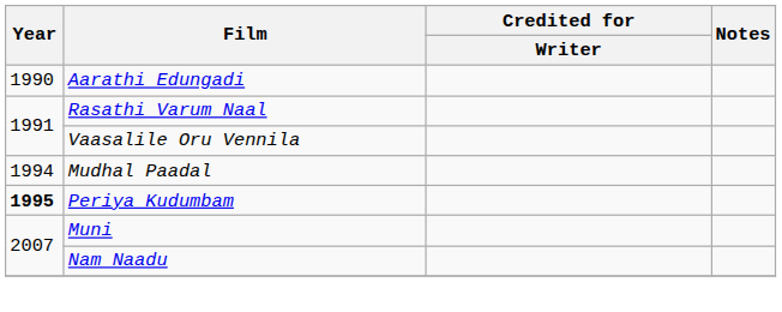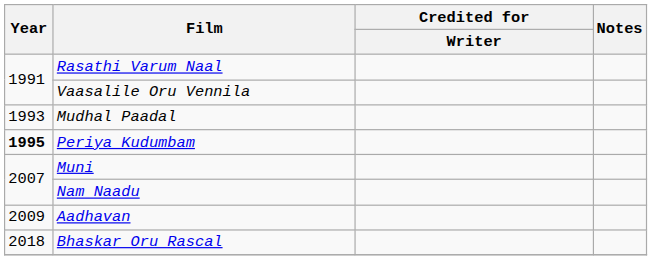 <table class="wikitable sortable">
 <tr>
 <th rowspan="2" style="width:35px;">Year</th>
 <th rowspan="2" style="width:250px;">Film</th>
 <th colspan="1" style="width:195px;">Credited for</th>
 <th rowspan="2" style="text-align:center;" class="unsortable">Notes</th>
 </tr>
 <tr>
 <th style="width:65px;">Writer</th>
-</tr>
-<tr>
-<td>1990</td>
-<td><em><a href='#'>Aarathi Edungadi</a></em></td>
-<td></td>
-<td></td>
 </tr>
 <tr>
 <td rowspan="2">1991</td>
 <td><em><a href='#'>Rasathi Varum Naal</a></em></td>
 <td></td>
 <td></td>
 </tr>
 <tr>
 <td><em>Vaasalile Oru Vennila</em></td>
 <td></td>
 <td></td>
 </tr>
 <tr>
-<td>1994</td>
+<td>1993</td>
 <td><em>Mudhal Paadal</em></td>
 <td></td>
 <td></td>
 </tr>
 <tr>
 <td><strong>1995</strong></td>
 <td><em><a href='#'>Periya Kudumbam</a></em></td>
 <td></td>
 <td></td>
 </tr>
 <tr>
 <td rowspan="2">2007</td>
 <td><em><a href='#'>Muni</a></em></td>
 <td></td>
 <td></td>
 </tr>
 <tr>
 <td><em><a href='#'>Nam Naadu</a></em></td>
 <td></td>
 <td></td>
 </tr>
 <tr>
+<td>2009</td>
+<td><em><a href='#'>Aadhavan</a></em></td>
+<td></td>
+<td></td>
+</tr>
+<tr>
+<td>2018</td>
+<td><em><a href='#'>Bhaskar Oru Rascal</a></em></td>
+<td></td>
+<td></td>
+</tr>
+<tr>
 </tr>
 </table>
